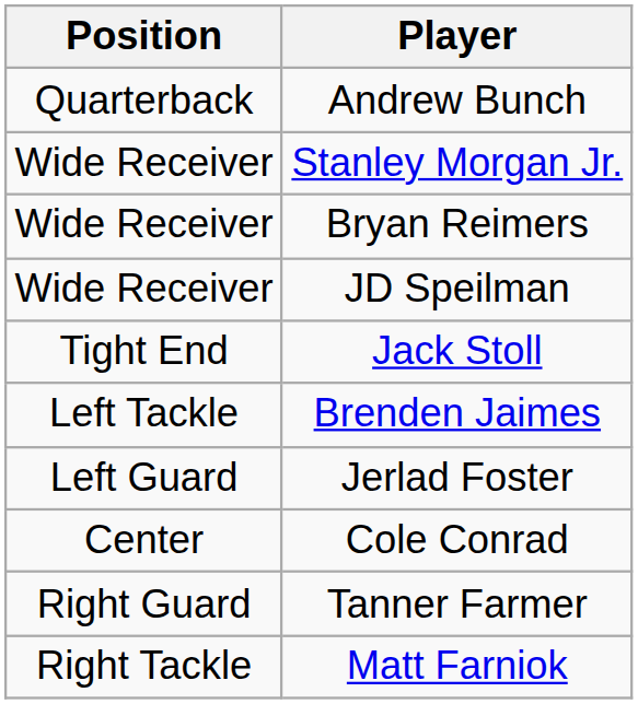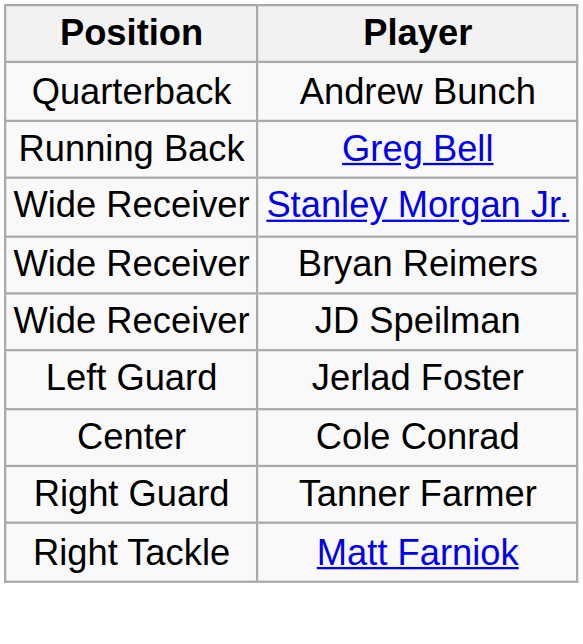 <table class="wikitable" style="text-align: center;">
 <tr>
 <th>Position</th>
 <th>Player</th>
 </tr>
 <tr>
 <td>Quarterback</td>
 <td>Andrew Bunch</td>
+</tr>
+<tr>
+<td>Running Back</td>
+<td><a href='#'>Greg Bell</a></td>
 </tr>
 <tr>
 <td>Wide Receiver</td>
 <td><a href='#'>Stanley Morgan Jr.</a></td>
 </tr>
 <tr>
 <td>Wide Receiver</td>
 <td>Bryan Reimers</td>
 </tr>
 <tr>
 <td>Wide Receiver</td>
 <td>JD Speilman</td>
-</tr>
-<tr>
-<td>Tight End</td>
-<td><a href='#'>Jack Stoll</a></td>
-</tr>
-<tr>
-<td>Left Tackle</td>
-<td><a href='#'>Brenden Jaimes</a></td>
 </tr>
 <tr>
 <td>Left Guard</td>
 <td>Jerlad Foster</td>
 </tr>
 <tr>
 <td>Center</td>
 <td>Cole Conrad</td>
 </tr>
 <tr>
 <td>Right Guard</td>
 <td>Tanner Farmer</td>
 </tr>
 <tr>
 <td>Right Tackle</td>
 <td><a href='#'>Matt Farniok</a></td>
 </tr>
 </table>
